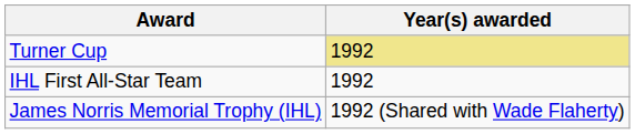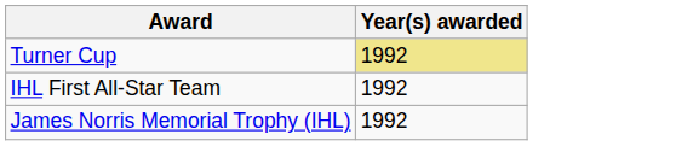 <table class="wikitable">
 <tr>
 <th>Award</th>
 <th>Year(s) awarded</th>
 </tr>
 <tr>
 <td><a href='#'>Turner Cup</a></td>
 <td style="background: khaki;">1992</td>
 </tr>
 <tr>
 <td><a href='#'>IHL</a> First All-Star Team</td>
 <td>1992</td>
 </tr>
 <tr>
 <td><a href='#'>James Norris Memorial Trophy (IHL)</a></td>
-<td>1992 (Shared with <a href='#'>Wade Flaherty</a>)</td>
+<td>1992</td>
 </tr>
 </table>
